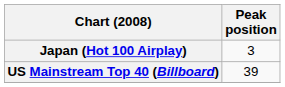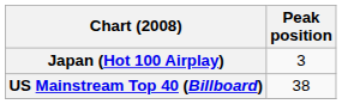 <table class="wikitable sortable plainrowheaders" style="text-align:center">
 <tr>
 <th scope="col">Chart (2008)</th>
 <th scope="col">Peak<br>position</th>
 </tr>
 <tr>
 <th scope="row">Japan (<a href='#'>Hot 100 Airplay</a>)</th>
 <td>3</td>
 </tr>
 <tr>
 <th scope="row">US <a href='#'>Mainstream Top 40</a> (<em><a href='#'>Billboard</a></em>)</th>
-<td>39</td>
+<td>38</td>
 </tr>
 <tr>
 </tr>
 </table>
